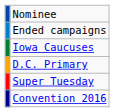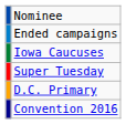 <table class="wikitable"  style="float:right; margin:11px">
 <tr>
 <td style="background:#0047ab;"></td>
 <td>Nominee</td>
 </tr>
 <tr>
 <td style="background:#007fcc;"></td>
 <td>Ended campaigns</td>
 </tr>
 <tr>
 <td style="background:#007f33;"></td>
 <td><a href='#'>Iowa Caucuses</a></td>
 </tr>
 <tr>
+<td style="background:red"></td>
+<td><a href='#'>Super Tuesday</a></td>
+</tr>
+<tr>
 <td style="background:orange"></td>
 <td><a href='#'>D.C. Primary</a></td>
-</tr>
-<tr>
-<td style="background:red"></td>
-<td><a href='#'>Super Tuesday</a></td>
 </tr>
 <tr>
 <td style="background:darkBlue;"></td>
 <td><a href='#'>Convention 2016</a></td>
 </tr>
 </table>
